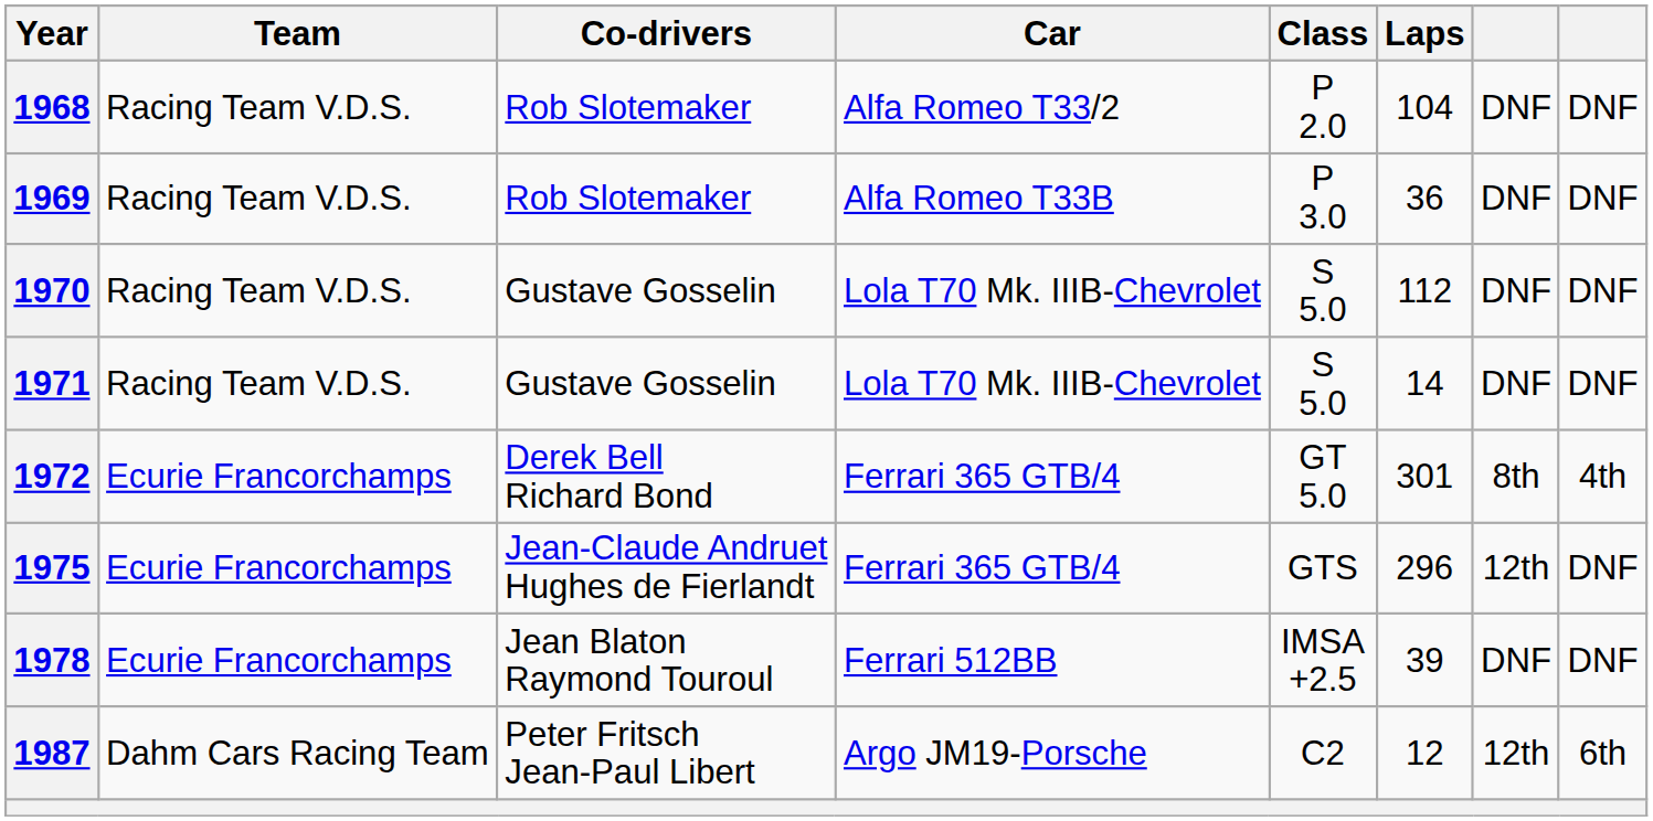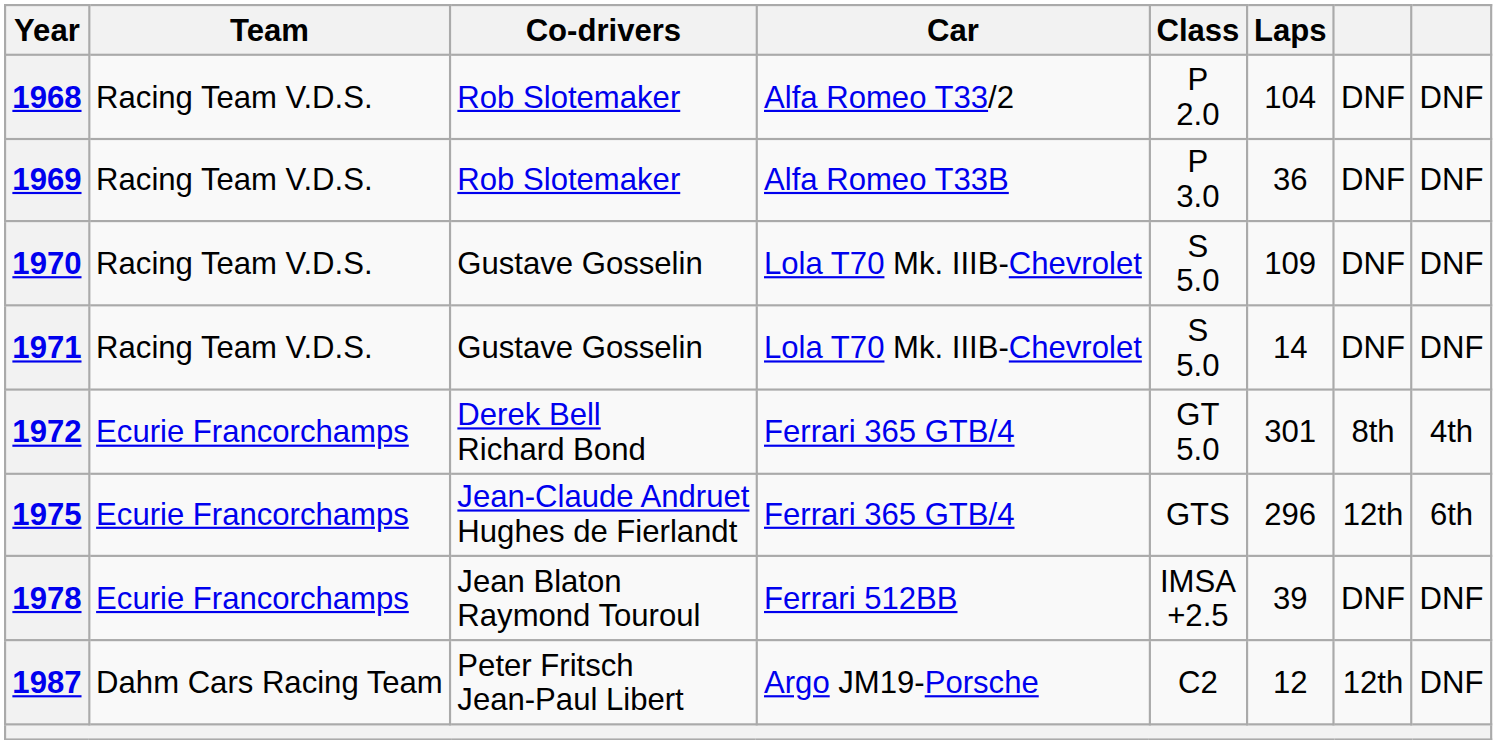 <table class="wikitable" style="text-align:center; font-size:90%">
 <tr>
 <th>Year</th>
 <th>Team</th>
 <th>Co-drivers</th>
 <th>Car</th>
 <th>Class</th>
 <th>Laps</th>
 <th></th>
 <th></th>
 </tr>
 <tr>
 <th><a href='#'>1968</a></th>
 <td align="left"> Racing Team V.D.S.</td>
 <td align="left"> <a href='#'>Rob Slotemaker</a></td>
 <td align="left"><a href='#'>Alfa Romeo T33</a>/2</td>
 <td>P<br>2.0</td>
 <td>104</td>
 <td>DNF</td>
 <td>DNF</td>
 </tr>
 <tr>
 <th><a href='#'>1969</a></th>
 <td align="left"> Racing Team V.D.S.</td>
 <td align="left"> <a href='#'>Rob Slotemaker</a></td>
 <td align="left"><a href='#'>Alfa Romeo T33B</a></td>
 <td>P<br>3.0</td>
 <td>36</td>
 <td>DNF</td>
 <td>DNF</td>
 </tr>
 <tr>
 <th><a href='#'>1970</a></th>
 <td align="left"> Racing Team V.D.S.</td>
 <td align="left"> Gustave Gosselin</td>
 <td align="left"><a href='#'>Lola T70</a> Mk. IIIB-<a href='#'>Chevrolet</a></td>
 <td>S<br>5.0</td>
-<td>112</td>
+<td>109</td>
 <td>DNF</td>
 <td>DNF</td>
 </tr>
 <tr>
 <th><a href='#'>1971</a></th>
 <td align="left"> Racing Team V.D.S.</td>
 <td align="left"> Gustave Gosselin</td>
 <td align="left"><a href='#'>Lola T70</a> Mk. IIIB-<a href='#'>Chevrolet</a></td>
 <td>S<br>5.0</td>
 <td>14</td>
 <td>DNF</td>
 <td>DNF</td>
 </tr>
 <tr>
 <th><a href='#'>1972</a></th>
 <td align="left"> <a href='#'>Ecurie Francorchamps</a></td>
 <td align="left"> <a href='#'>Derek Bell</a><br> Richard Bond</td>
 <td align="left"><a href='#'>Ferrari 365 GTB/4</a></td>
 <td>GT<br>5.0</td>
 <td>301</td>
 <td>8th</td>
 <td>4th</td>
 </tr>
 <tr>
 <th><a href='#'>1975</a></th>
 <td align="left"> <a href='#'>Ecurie Francorchamps</a></td>
 <td align="left"> <a href='#'>Jean-Claude Andruet</a><br> Hughes de Fierlandt</td>
 <td align="left"><a href='#'>Ferrari 365 GTB/4</a></td>
 <td>GTS</td>
 <td>296</td>
 <td>12th</td>
-<td>DNF</td>
+<td>6th</td>
 </tr>
 <tr>
 <th><a href='#'>1978</a></th>
 <td align="left"> <a href='#'>Ecurie Francorchamps</a></td>
 <td align="left"> Jean Blaton<br> Raymond Touroul</td>
 <td align="left"><a href='#'>Ferrari 512BB</a></td>
 <td>IMSA<br>+2.5</td>
 <td>39</td>
 <td>DNF</td>
 <td>DNF</td>
 </tr>
 <tr>
 <th><a href='#'>1987</a></th>
 <td align="left"> Dahm Cars Racing Team</td>
 <td align="left"> Peter Fritsch<br> Jean-Paul Libert</td>
 <td align="left"><a href='#'>Argo</a> JM19-<a href='#'>Porsche</a></td>
 <td>C2</td>
 <td>12</td>
 <td>12th</td>
-<td>6th</td>
+<td>DNF</td>
 </tr>
 <tr>
 <th colspan="8"></th>
 </tr>
 </table>
